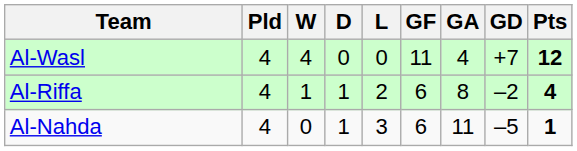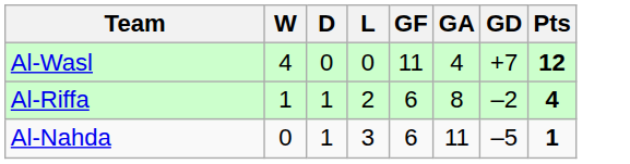 <table class="wikitable" style="text-align:center;">
 <tr>
 <th width=165>Team</th>
-<th width=20>Pld</th>
 <th width=20>W</th>
 <th width=20>D</th>
 <th width=20>L</th>
 <th width=20>GF</th>
 <th width=20>GA</th>
 <th width=20>GD</th>
 <th width=20>Pts</th>
 </tr>
 <tr bgcolor=ccffcc>
 <td style="text-align:left;"> <a href='#'>Al-Wasl</a></td>
 <td>4</td>
-<td>4</td>
 <td>0</td>
 <td>0</td>
 <td>11</td>
 <td>4</td>
 <td>+7</td>
 <td><strong>12</strong></td>
 </tr>
 <tr bgcolor=ccffcc>
 <td style="text-align:left;"> <a href='#'>Al-Riffa</a></td>
-<td>4</td>
 <td>1</td>
 <td>1</td>
 <td>2</td>
 <td>6</td>
 <td>8</td>
 <td>–2</td>
 <td><strong>4</strong></td>
 </tr>
 <tr>
 <td style="text-align:left;"> <a href='#'>Al-Nahda</a></td>
-<td>4</td>
 <td>0</td>
 <td>1</td>
 <td>3</td>
 <td>6</td>
 <td>11</td>
 <td>–5</td>
 <td><strong>1</strong></td>
 </tr>
 </table>
